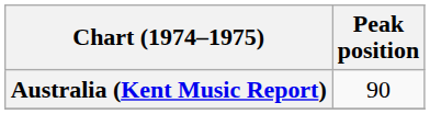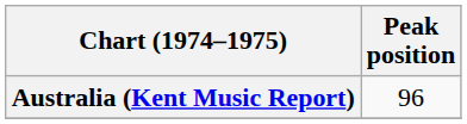 <table class="wikitable sortable plainrowheaders" style="text-align:center">
 <tr>
 <th>Chart (1974–1975)</th>
 <th>Peak<br>position</th>
 </tr>
 <tr>
 <th scope="row">Australia (<a href='#'>Kent Music Report</a>)</th>
-<td>90</td>
+<td>96</td>
 </tr>
 <tr>
 </tr>
 </table>
